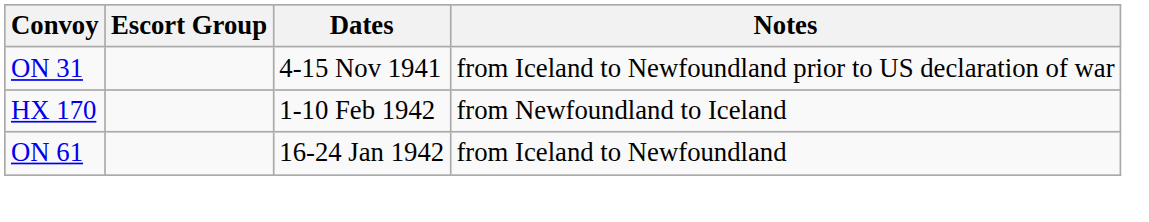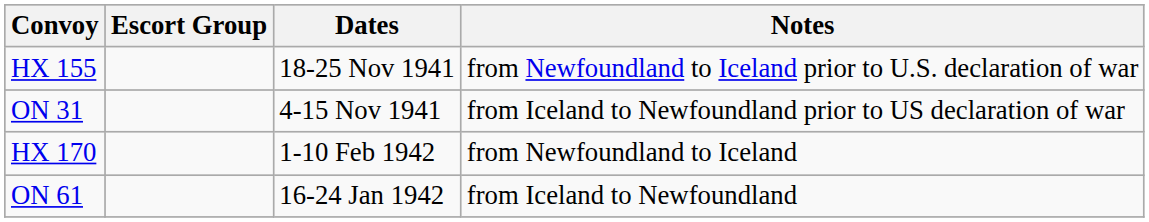 <table class="wikitable">
 <tr>
 <th>Convoy</th>
 <th>Escort Group</th>
 <th>Dates</th>
 <th>Notes</th>
+</tr>
+<tr>
+<td><a href='#'>HX 155</a></td>
+<td></td>
+<td>18-25 Nov 1941</td>
+<td>from <a href='#'>Newfoundland</a> to <a href='#'>Iceland</a> prior to U.S. declaration of war</td>
 </tr>
 <tr>
 <td><a href='#'>ON 31</a></td>
 <td></td>
 <td>4-15 Nov 1941</td>
 <td>from Iceland to Newfoundland prior to US declaration of war</td>
 </tr>
 <tr>
 <td><a href='#'>HX 170</a></td>
 <td></td>
 <td>1-10 Feb 1942</td>
 <td>from Newfoundland to Iceland</td>
 </tr>
 <tr>
 <td><a href='#'>ON 61</a></td>
 <td></td>
 <td>16-24 Jan 1942</td>
 <td>from Iceland to Newfoundland</td>
 </tr>
 </table>
